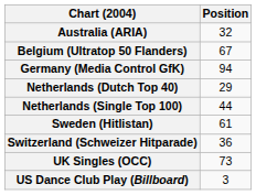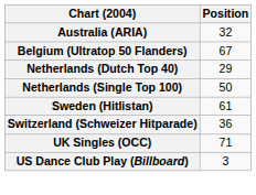 <table class="wikitable sortable plainrowheaders" style="text-align:center">
 <tr>
 <th>Chart (2004)</th>
 <th>Position</th>
 </tr>
 <tr>
 <th scope="row">Australia (ARIA)</th>
 <td>32</td>
 </tr>
 <tr>
 <th scope="row">Belgium (Ultratop 50 Flanders)</th>
 <td>67</td>
 </tr>
 <tr>
-<th scope="row">Germany (Media Control GfK)</th>
-<td>94</td>
-</tr>
-<tr>
 <th scope="row">Netherlands (Dutch Top 40)</th>
 <td>29</td>
 </tr>
 <tr>
 <th scope="row">Netherlands (Single Top 100)</th>
-<td>44</td>
+<td>50</td>
 </tr>
 <tr>
 <th scope="row">Sweden (Hitlistan)</th>
 <td>61</td>
 </tr>
 <tr>
 <th scope="row">Switzerland (Schweizer Hitparade)</th>
 <td>36</td>
 </tr>
 <tr>
 <th scope="row">UK Singles (OCC)</th>
-<td>73</td>
+<td>71</td>
 </tr>
 <tr>
 <th scope="row">US Dance Club Play (<em>Billboard</em>)</th>
 <td>3</td>
 </tr>
 </table>
